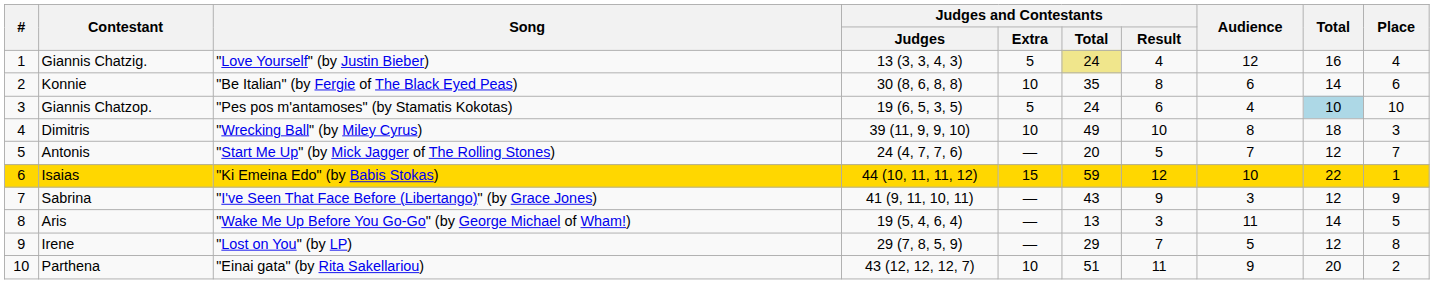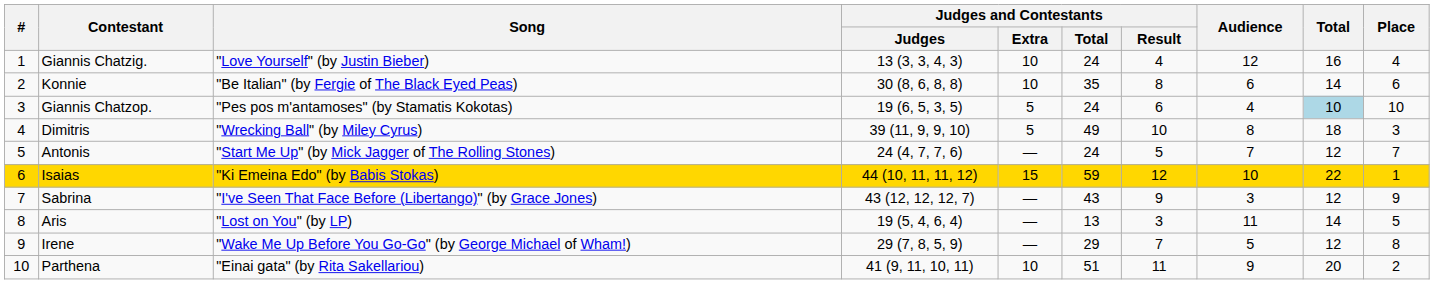 <table class="sortable wikitable" style="text-align:center;" width="100%">
 <tr>
 <th rowspan="2">#</th>
 <th rowspan="2">Contestant</th>
 <th rowspan="2">Song</th>
 <th colspan="4">Judges and Contestants</th>
 <th rowspan="2">Audience</th>
 <th rowspan="2">Total</th>
 <th rowspan="2">Place</th>
 </tr>
 <tr>
 <th width="11%">Judges</th>
 <th>Extra</th>
 <th>Total</th>
 <th>Result</th>
 </tr>
 <tr>
 <td>1</td>
 <td align="left">Giannis Chatzig.</td>
 <td align="left">"<a href='#'>Love Yourself</a>" (by <a href='#'>Justin Bieber</a>)</td>
 <td>13 (3, 3, 4, 3)</td>
-<td>5</td>
-<td style="background: khaki;">24</td>
+<td>10</td>
+<td>24</td>
 <td>4</td>
 <td>12</td>
 <td>16</td>
 <td>4</td>
 </tr>
 <tr>
 <td>2</td>
 <td align="left">Konnie</td>
 <td align="left">"Be Italian" (by <a href='#'>Fergie</a> of <a href='#'>The Black Eyed Peas</a>)</td>
 <td>30 (8, 6, 8, 8)</td>
 <td>10</td>
 <td>35</td>
 <td>8</td>
 <td>6</td>
 <td>14</td>
 <td>6</td>
 </tr>
 <tr>
 <td>3</td>
 <td align="left">Giannis Chatzop.</td>
 <td align="left">"Pes pos m'antamoses" (by Stamatis Kokotas)</td>
 <td>19 (6, 5, 3, 5)</td>
 <td>5</td>
 <td>24</td>
 <td>6</td>
 <td>4</td>
 <td style="background: lightblue;">10</td>
 <td>10</td>
 </tr>
 <tr>
 <td>4</td>
 <td align="left">Dimitris</td>
 <td align="left">"<a href='#'>Wrecking Ball</a>" (by <a href='#'>Miley Cyrus</a>)</td>
 <td>39 (11, 9, 9, 10)</td>
-<td>10</td>
+<td>5</td>
 <td>49</td>
 <td>10</td>
 <td>8</td>
 <td>18</td>
 <td>3</td>
 </tr>
 <tr>
 <td>5</td>
 <td align="left">Antonis</td>
 <td align="left">"<a href='#'>Start Me Up</a>" (by <a href='#'>Mick Jagger</a> of <a href='#'>The Rolling Stones</a>)</td>
 <td>24 (4, 7, 7, 6)</td>
 <td>—</td>
-<td>20</td>
+<td>24</td>
 <td>5</td>
 <td>7</td>
 <td>12</td>
 <td>7</td>
 </tr>
 <tr bgcolor="gold">
 <td>6</td>
 <td align="left">Isaias</td>
 <td align="left">"Ki Emeina Edo" (by <a href='#'>Babis Stokas</a>)</td>
 <td>44 (10, 11, 11, 12)</td>
 <td>15</td>
 <td>59</td>
 <td>12</td>
 <td>10</td>
 <td>22</td>
 <td>1</td>
 </tr>
 <tr>
 <td>7</td>
 <td align="left">Sabrina</td>
 <td align="left">"<a href='#'>I've Seen That Face Before (Libertango)</a>" (by <a href='#'>Grace Jones</a>)</td>
-<td>41 (9, 11, 10, 11)</td>
+<td>43 (12, 12, 12, 7)</td>
 <td>—</td>
 <td>43</td>
 <td>9</td>
 <td>3</td>
 <td>12</td>
 <td>9</td>
 </tr>
 <tr>
 <td>8</td>
 <td align="left">Aris</td>
-<td align="left">"<a href='#'>Wake Me Up Before You Go-Go</a>" (by <a href='#'>George Michael</a> of <a href='#'>Wham!</a>)</td>
+<td align="left">"<a href='#'>Lost on You</a>" (by <a href='#'>LP</a>)</td>
 <td>19 (5, 4, 6, 4)</td>
 <td>—</td>
 <td>13</td>
 <td>3</td>
 <td>11</td>
 <td>14</td>
 <td>5</td>
 </tr>
 <tr>
 <td>9</td>
 <td align="left">Irene</td>
-<td align="left">"<a href='#'>Lost on You</a>" (by <a href='#'>LP</a>)</td>
+<td align="left">"<a href='#'>Wake Me Up Before You Go-Go</a>" (by <a href='#'>George Michael</a> of <a href='#'>Wham!</a>)</td>
 <td>29 (7, 8, 5, 9)</td>
 <td>—</td>
 <td>29</td>
 <td>7</td>
 <td>5</td>
 <td>12</td>
 <td>8</td>
 </tr>
 <tr>
 <td>10</td>
 <td align="left">Parthena</td>
 <td align="left">"Einai gata" (by <a href='#'>Rita Sakellariou</a>)</td>
-<td>43 (12, 12, 12, 7)</td>
+<td>41 (9, 11, 10, 11)</td>
 <td>10</td>
 <td>51</td>
 <td>11</td>
 <td>9</td>
 <td>20</td>
 <td>2</td>
 </tr>
 </table>
